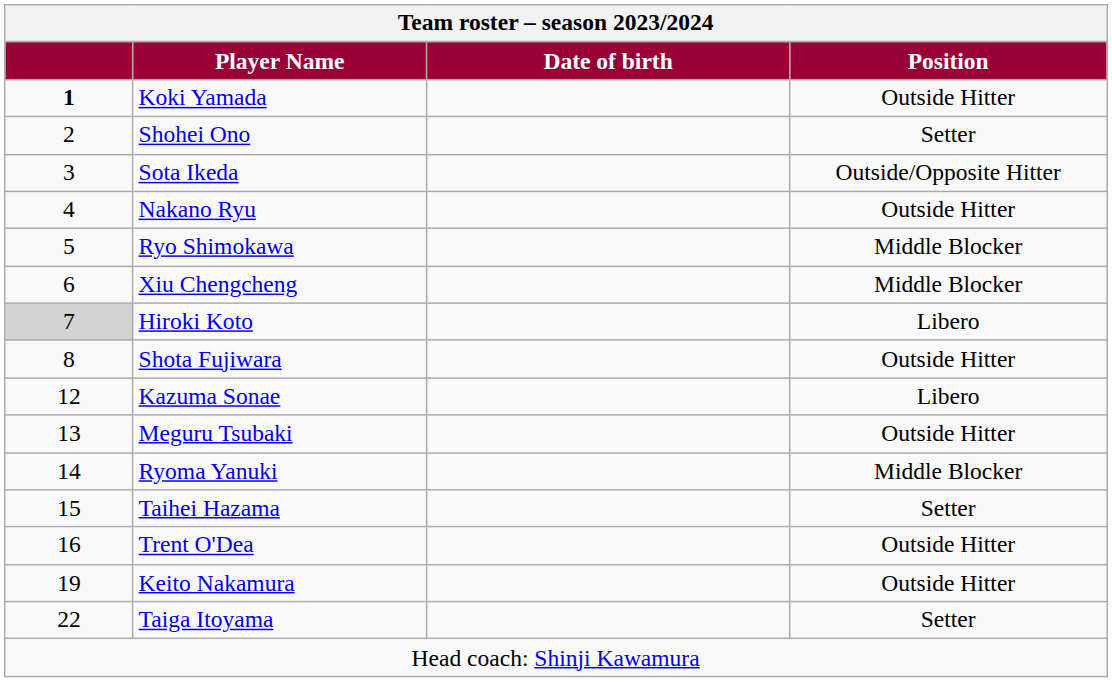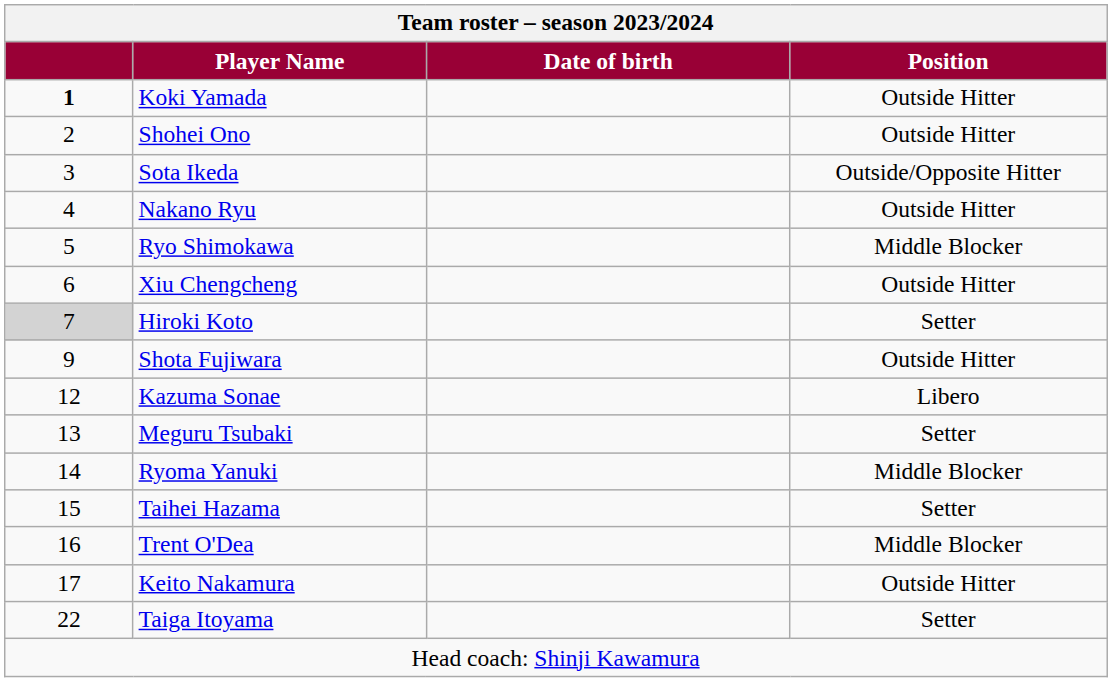 <table class="wikitable plainrowheaders collapsible " style="text-align:center">
 <tr>
 <th colspan="7">Team roster – season 2023/2024</th>
 </tr>
 <tr>
 <th style="width:5em; color:white; background-color:#990036"></th>
 <th style="width:12em; color:white; background-color:#990036">Player Name</th>
 <th style="width:15em; color:white; background-color:#990036">Date of birth</th>
 <th style="width:13em; color:white; background-color:#990036">Position</th>
 </tr>
 <tr>
 <td><strong>1</strong></td>
 <td align=left> <a href='#'>Koki Yamada</a></td>
 <td align=right></td>
 <td>Outside Hitter</td>
 </tr>
 <tr>
 <td>2</td>
 <td align=left> <a href='#'>Shohei Ono</a></td>
 <td align=right></td>
-<td>Setter</td>
+<td>Outside Hitter</td>
 </tr>
 <tr>
 <td>3</td>
 <td align=left> <a href='#'>Sota Ikeda</a></td>
 <td align=right></td>
 <td>Outside/Opposite Hitter</td>
 </tr>
 <tr>
 <td>4</td>
 <td align=left> <a href='#'>Nakano Ryu</a></td>
 <td align=right></td>
 <td>Outside Hitter</td>
 </tr>
 <tr>
 <td>5</td>
 <td align=left> <a href='#'>Ryo Shimokawa</a></td>
 <td align=right></td>
 <td>Middle Blocker</td>
 </tr>
 <tr>
 <td>6</td>
 <td align=left> <a href='#'>Xiu Chengcheng</a></td>
 <td align=right></td>
-<td>Middle Blocker</td>
+<td>Outside Hitter</td>
 </tr>
 <tr>
 <td style="background: lightgrey;">7</td>
 <td align=left> <a href='#'>Hiroki Koto</a></td>
 <td align=right></td>
-<td>Libero</td>
+<td>Setter</td>
 </tr>
 <tr>
-<td>8</td>
+<td>9</td>
 <td align=left> <a href='#'>Shota Fujiwara</a></td>
 <td align=right></td>
 <td>Outside Hitter</td>
 </tr>
 <tr>
 <td>12</td>
 <td align=left> <a href='#'>Kazuma Sonae</a></td>
 <td align=right></td>
 <td>Libero</td>
 </tr>
 <tr>
 <td>13</td>
 <td align=left> <a href='#'>Meguru Tsubaki</a></td>
 <td align=right></td>
-<td>Outside Hitter</td>
+<td>Setter</td>
 </tr>
 <tr>
 <td>14</td>
 <td align=left> <a href='#'>Ryoma Yanuki</a></td>
 <td align=right></td>
 <td>Middle Blocker</td>
 </tr>
 <tr>
 <td>15</td>
 <td align=left> <a href='#'>Taihei Hazama</a></td>
 <td align=right></td>
 <td>Setter</td>
 </tr>
 <tr>
 <td>16</td>
 <td align=left> <a href='#'>Trent O'Dea</a></td>
 <td align=right></td>
-<td>Outside Hitter</td>
+<td>Middle Blocker</td>
 </tr>
 <tr>
-<td>19</td>
+<td>17</td>
 <td align=left> <a href='#'>Keito Nakamura</a></td>
 <td align=right></td>
 <td>Outside Hitter</td>
 </tr>
 <tr>
 <td>22</td>
 <td align=left> <a href='#'>Taiga Itoyama</a></td>
 <td align=right></td>
 <td>Setter</td>
 </tr>
 <tr>
 <td colspan=4>Head coach:  <a href='#'>Shinji Kawamura</a></td>
 </tr>
 </table>
